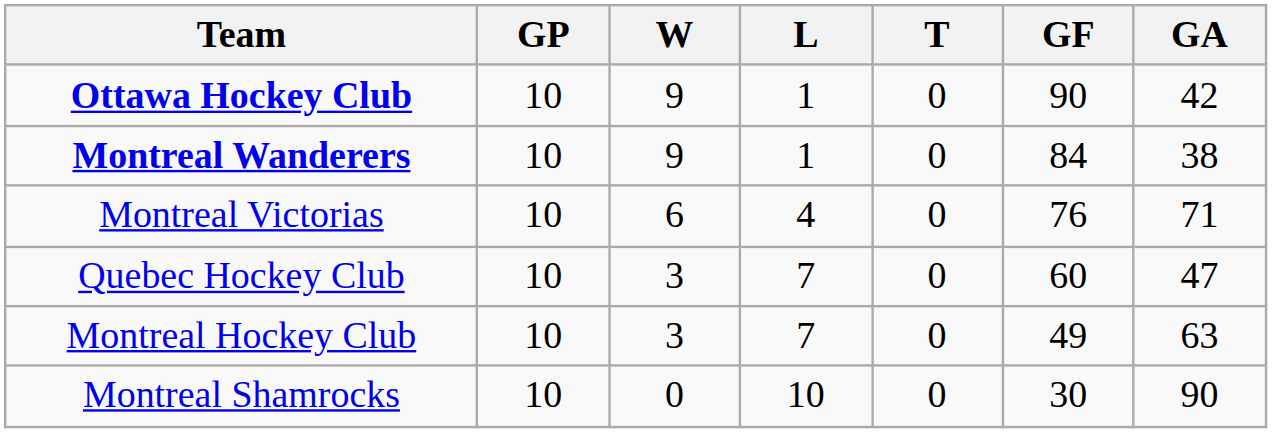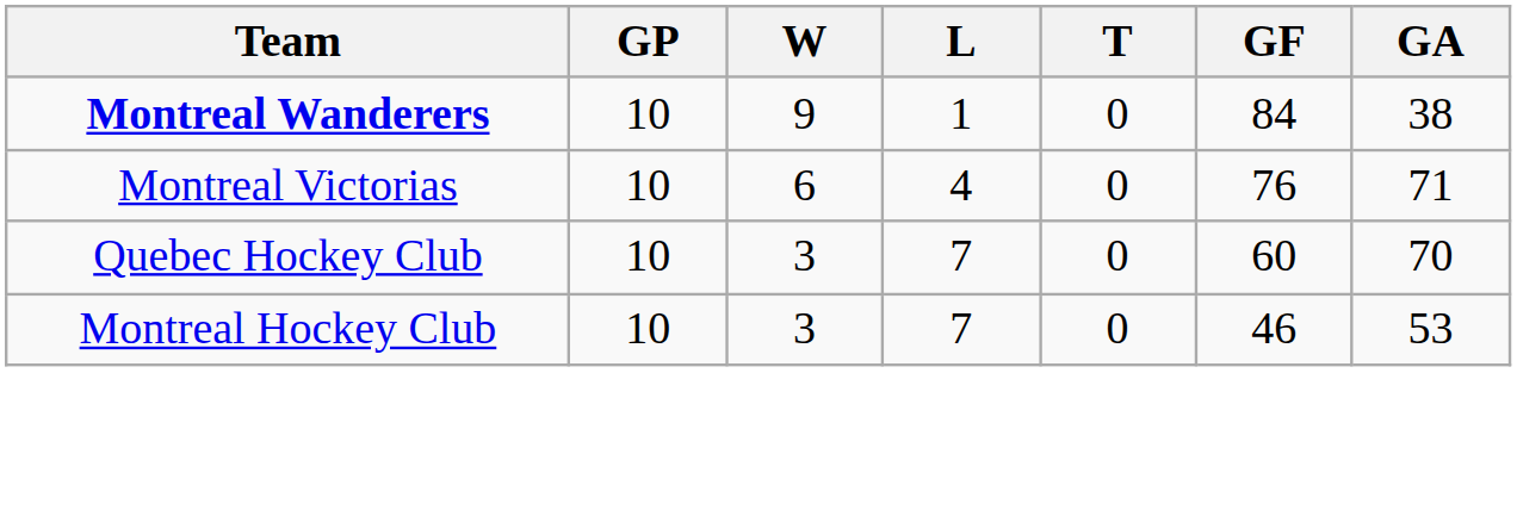 <table class="wikitable" style="text-align:center;">
 <tr>
 <th style="width:12em">Team</th>
 <th style="width:3em">GP</th>
 <th style="width:3em">W</th>
 <th style="width:3em">L</th>
 <th style="width:3em">T</th>
 <th style="width:3em">GF</th>
 <th style="width:3em">GA</th>
-</tr>
-<tr>
-<td><strong><a href='#'>Ottawa Hockey Club</a></strong></td>
-<td>10</td>
-<td>9</td>
-<td>1</td>
-<td>0</td>
-<td>90</td>
-<td>42</td>
 </tr>
 <tr>
 <td><strong><a href='#'>Montreal Wanderers</a></strong></td>
 <td>10</td>
 <td>9</td>
 <td>1</td>
 <td>0</td>
 <td>84</td>
 <td>38</td>
 </tr>
 <tr>
 <td><a href='#'>Montreal Victorias</a></td>
 <td>10</td>
 <td>6</td>
 <td>4</td>
 <td>0</td>
 <td>76</td>
 <td>71</td>
 </tr>
 <tr>
 <td><a href='#'>Quebec Hockey Club</a></td>
 <td>10</td>
 <td>3</td>
 <td>7</td>
 <td>0</td>
 <td>60</td>
-<td>47</td>
+<td>70</td>
 </tr>
 <tr>
 <td><a href='#'>Montreal Hockey Club</a></td>
 <td>10</td>
 <td>3</td>
 <td>7</td>
 <td>0</td>
-<td>49</td>
-<td>63</td>
-</tr>
-<tr>
-<td><a href='#'>Montreal Shamrocks</a></td>
-<td>10</td>
-<td>0</td>
-<td>10</td>
-<td>0</td>
-<td>30</td>
-<td>90</td>
+<td>46</td>
+<td>53</td>
 </tr>
 </table>
